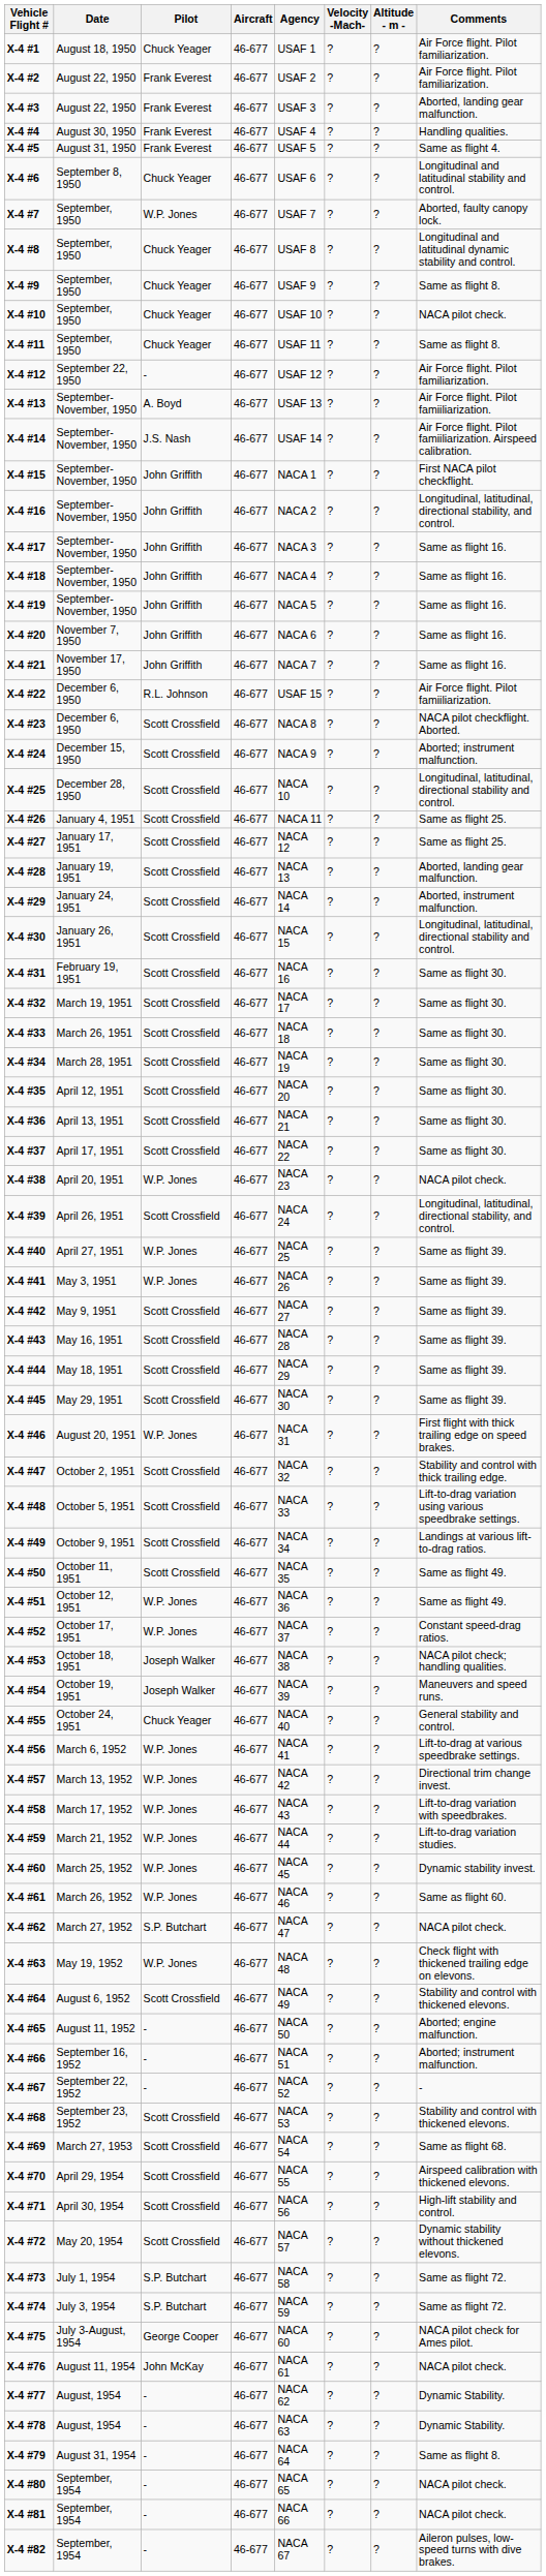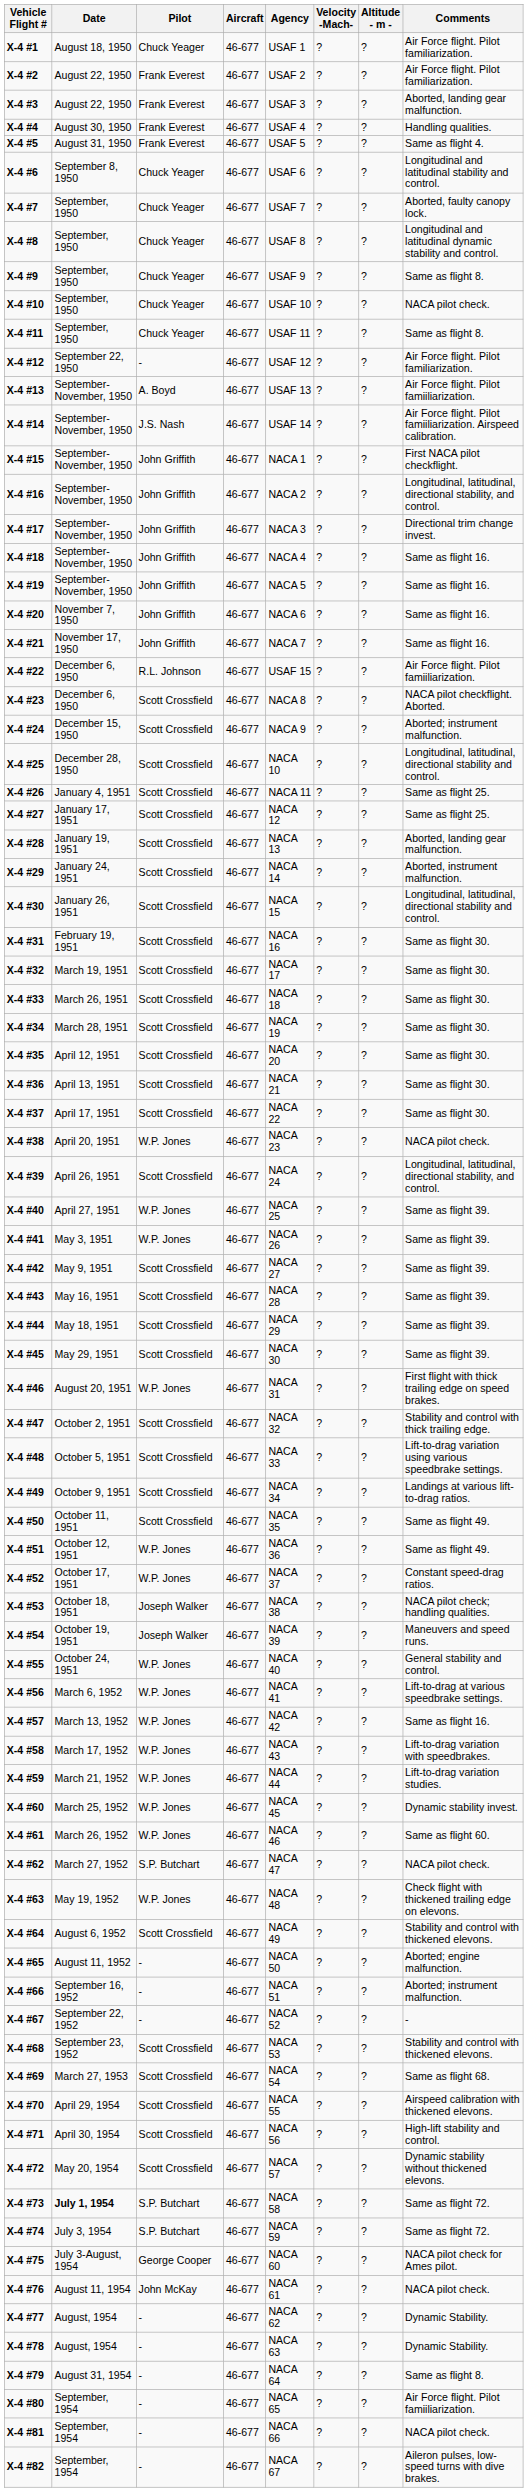 <table class="wikitable">
 <tr>
 <th width="65">Vehicle<br>Flight #</th>
 <th width="120">Date</th>
 <th width="125">Pilot</th>
 <th width="50">Aircraft</th>
 <th width="65">Agency</th>
 <th width="50">Velocity<br>-Mach-</th>
 <th width="50">Altitude<br>- m -</th>
 <th width="175">Comments</th>
 </tr>
 <tr>
 <td><strong>X-4 #1</strong></td>
 <td>August 18, 1950</td>
 <td>Chuck Yeager</td>
 <td>46-677</td>
 <td>USAF 1</td>
 <td>?</td>
 <td>?</td>
 <td>Air Force flight. Pilot familiarization.</td>
 </tr>
 <tr>
 <td><strong>X-4 #2</strong></td>
 <td>August 22, 1950</td>
 <td>Frank Everest</td>
 <td>46-677</td>
 <td>USAF 2</td>
 <td>?</td>
 <td>?</td>
 <td>Air Force flight. Pilot familiarization.</td>
 </tr>
 <tr>
 <td><strong>X-4 #3</strong></td>
 <td>August 22, 1950</td>
 <td>Frank Everest</td>
 <td>46-677</td>
 <td>USAF 3</td>
 <td>?</td>
 <td>?</td>
 <td>Aborted, landing gear malfunction.</td>
 </tr>
 <tr>
 <td><strong>X-4 #4</strong></td>
 <td>August 30, 1950</td>
 <td>Frank Everest</td>
 <td>46-677</td>
 <td>USAF 4</td>
 <td>?</td>
 <td>?</td>
 <td>Handling qualities.</td>
 </tr>
 <tr>
 <td><strong>X-4 #5</strong></td>
 <td>August 31, 1950</td>
 <td>Frank Everest</td>
 <td>46-677</td>
 <td>USAF 5</td>
 <td>?</td>
 <td>?</td>
 <td>Same as flight 4.</td>
 </tr>
 <tr>
 <td><strong>X-4 #6</strong></td>
 <td>September 8, 1950</td>
 <td>Chuck Yeager</td>
 <td>46-677</td>
 <td>USAF 6</td>
 <td>?</td>
 <td>?</td>
 <td>Longitudinal and latitudinal stability and control.</td>
 </tr>
 <tr>
 <td><strong>X-4 #7</strong></td>
 <td>September, 1950</td>
-<td>W.P. Jones</td>
+<td>Chuck Yeager</td>
 <td>46-677</td>
 <td>USAF 7</td>
 <td>?</td>
 <td>?</td>
 <td>Aborted, faulty canopy lock.</td>
 </tr>
 <tr>
 <td><strong>X-4 #8</strong></td>
 <td>September, 1950</td>
 <td>Chuck Yeager</td>
 <td>46-677</td>
 <td>USAF 8</td>
 <td>?</td>
 <td>?</td>
 <td>Longitudinal and latitudinal dynamic stability and control.</td>
 </tr>
 <tr>
 <td><strong>X-4 #9</strong></td>
 <td>September, 1950</td>
 <td>Chuck Yeager</td>
 <td>46-677</td>
 <td>USAF 9</td>
 <td>?</td>
 <td>?</td>
 <td>Same as flight 8.</td>
 </tr>
 <tr>
 <td><strong>X-4 #10</strong></td>
 <td>September, 1950</td>
 <td>Chuck Yeager</td>
 <td>46-677</td>
 <td>USAF 10</td>
 <td>?</td>
 <td>?</td>
 <td>NACA pilot check.</td>
 </tr>
 <tr>
 <td><strong>X-4 #11</strong></td>
 <td>September, 1950</td>
 <td>Chuck Yeager</td>
 <td>46-677</td>
 <td>USAF 11</td>
 <td>?</td>
 <td>?</td>
 <td>Same as flight 8.</td>
 </tr>
 <tr>
 <td><strong>X-4 #12</strong></td>
 <td>September 22, 1950</td>
 <td>-</td>
 <td>46-677</td>
 <td>USAF 12</td>
 <td>?</td>
 <td>?</td>
 <td>Air Force flight. Pilot familiarization.</td>
 </tr>
 <tr>
 <td><strong>X-4 #13</strong></td>
 <td>September-November, 1950</td>
 <td>A. Boyd</td>
 <td>46-677</td>
 <td>USAF 13</td>
 <td>?</td>
 <td>?</td>
 <td>Air Force flight. Pilot famiiliarization.</td>
 </tr>
 <tr>
 <td><strong>X-4 #14</strong></td>
 <td>September-November, 1950</td>
 <td>J.S. Nash</td>
 <td>46-677</td>
 <td>USAF 14</td>
 <td>?</td>
 <td>?</td>
 <td>Air Force flight. Pilot famiiliarization. Airspeed calibration.</td>
 </tr>
 <tr>
 <td><strong>X-4 #15</strong></td>
 <td>September-November, 1950</td>
 <td>John Griffith</td>
 <td>46-677</td>
 <td>NACA 1</td>
 <td>?</td>
 <td>?</td>
 <td>First NACA pilot checkflight.</td>
 </tr>
 <tr>
 <td><strong>X-4 #16</strong></td>
 <td>September-November, 1950</td>
 <td>John Griffith</td>
 <td>46-677</td>
 <td>NACA 2</td>
 <td>?</td>
 <td>?</td>
 <td>Longitudinal, latitudinal, directional stability, and control.</td>
 </tr>
 <tr>
 <td><strong>X-4 #17</strong></td>
 <td>September-November, 1950</td>
 <td>John Griffith</td>
 <td>46-677</td>
 <td>NACA 3</td>
 <td>?</td>
 <td>?</td>
-<td>Same as flight 16.</td>
+<td>Directional trim change invest.</td>
 </tr>
 <tr>
 <td><strong>X-4 #18</strong></td>
 <td>September-November, 1950</td>
 <td>John Griffith</td>
 <td>46-677</td>
 <td>NACA 4</td>
 <td>?</td>
 <td>?</td>
 <td>Same as flight 16.</td>
 </tr>
 <tr>
 <td><strong>X-4 #19</strong></td>
 <td>September-November, 1950</td>
 <td>John Griffith</td>
 <td>46-677</td>
 <td>NACA 5</td>
 <td>?</td>
 <td>?</td>
 <td>Same as flight 16.</td>
 </tr>
 <tr>
 <td><strong>X-4 #20</strong></td>
 <td>November 7, 1950</td>
 <td>John Griffith</td>
 <td>46-677</td>
 <td>NACA 6</td>
 <td>?</td>
 <td>?</td>
 <td>Same as flight 16.</td>
 </tr>
 <tr>
 <td><strong>X-4 #21</strong></td>
 <td>November 17, 1950</td>
 <td>John Griffith</td>
 <td>46-677</td>
 <td>NACA 7</td>
 <td>?</td>
 <td>?</td>
 <td>Same as flight 16.</td>
 </tr>
 <tr>
 <td><strong>X-4 #22</strong></td>
 <td>December 6, 1950</td>
 <td>R.L. Johnson</td>
 <td>46-677</td>
 <td>USAF 15</td>
 <td>?</td>
 <td>?</td>
 <td>Air Force flight. Pilot famiiliarization.</td>
 </tr>
 <tr>
 <td><strong>X-4 #23</strong></td>
 <td>December 6, 1950</td>
 <td>Scott Crossfield</td>
 <td>46-677</td>
 <td>NACA 8</td>
 <td>?</td>
 <td>?</td>
 <td>NACA pilot checkflight. Aborted.</td>
 </tr>
 <tr>
 <td><strong>X-4 #24</strong></td>
 <td>December 15, 1950</td>
 <td>Scott Crossfield</td>
 <td>46-677</td>
 <td>NACA 9</td>
 <td>?</td>
 <td>?</td>
 <td>Aborted; instrument malfunction.</td>
 </tr>
 <tr>
 <td><strong>X-4 #25</strong></td>
 <td>December 28, 1950</td>
 <td>Scott Crossfield</td>
 <td>46-677</td>
 <td>NACA 10</td>
 <td>?</td>
 <td>?</td>
 <td>Longitudinal, latitudinal, directional stability and control.</td>
 </tr>
 <tr>
 <td><strong>X-4 #26</strong></td>
 <td>January 4, 1951</td>
 <td>Scott Crossfield</td>
 <td>46-677</td>
 <td>NACA 11</td>
 <td>?</td>
 <td>?</td>
 <td>Same as flight 25.</td>
 </tr>
 <tr>
 <td><strong>X-4 #27</strong></td>
 <td>January 17, 1951</td>
 <td>Scott Crossfield</td>
 <td>46-677</td>
 <td>NACA 12</td>
 <td>?</td>
 <td>?</td>
 <td>Same as flight 25.</td>
 </tr>
 <tr>
 <td><strong>X-4 #28</strong></td>
 <td>January 19, 1951</td>
 <td>Scott Crossfield</td>
 <td>46-677</td>
 <td>NACA 13</td>
 <td>?</td>
 <td>?</td>
 <td>Aborted, landing gear malfunction.</td>
 </tr>
 <tr>
 <td><strong>X-4 #29</strong></td>
 <td>January 24, 1951</td>
 <td>Scott Crossfield</td>
 <td>46-677</td>
 <td>NACA 14</td>
 <td>?</td>
 <td>?</td>
 <td>Aborted, instrument malfunction.</td>
 </tr>
 <tr>
 <td><strong>X-4 #30</strong></td>
 <td>January 26, 1951</td>
 <td>Scott Crossfield</td>
 <td>46-677</td>
 <td>NACA 15</td>
 <td>?</td>
 <td>?</td>
 <td>Longitudinal, latitudinal, directional stability and control.</td>
 </tr>
 <tr>
 <td><strong>X-4 #31</strong></td>
 <td>February 19, 1951</td>
 <td>Scott Crossfield</td>
 <td>46-677</td>
 <td>NACA 16</td>
 <td>?</td>
 <td>?</td>
 <td>Same as flight 30.</td>
 </tr>
 <tr>
 <td><strong>X-4 #32</strong></td>
 <td>March 19, 1951</td>
 <td>Scott Crossfield</td>
 <td>46-677</td>
 <td>NACA 17</td>
 <td>?</td>
 <td>?</td>
 <td>Same as flight 30.</td>
 </tr>
 <tr>
 <td><strong>X-4 #33</strong></td>
 <td>March 26, 1951</td>
 <td>Scott Crossfield</td>
 <td>46-677</td>
 <td>NACA 18</td>
 <td>?</td>
 <td>?</td>
 <td>Same as flight 30.</td>
 </tr>
 <tr>
 <td><strong>X-4 #34</strong></td>
 <td>March 28, 1951</td>
 <td>Scott Crossfield</td>
 <td>46-677</td>
 <td>NACA 19</td>
 <td>?</td>
 <td>?</td>
 <td>Same as flight 30.</td>
 </tr>
 <tr>
 <td><strong>X-4 #35</strong></td>
 <td>April 12, 1951</td>
 <td>Scott Crossfield</td>
 <td>46-677</td>
 <td>NACA 20</td>
 <td>?</td>
 <td>?</td>
 <td>Same as flight 30.</td>
 </tr>
 <tr>
 <td><strong>X-4 #36</strong></td>
 <td>April 13, 1951</td>
 <td>Scott Crossfield</td>
 <td>46-677</td>
 <td>NACA 21</td>
 <td>?</td>
 <td>?</td>
 <td>Same as flight 30.</td>
 </tr>
 <tr>
 <td><strong>X-4 #37</strong></td>
 <td>April 17, 1951</td>
 <td>Scott Crossfield</td>
 <td>46-677</td>
 <td>NACA 22</td>
 <td>?</td>
 <td>?</td>
 <td>Same as flight 30.</td>
 </tr>
 <tr>
 <td><strong>X-4 #38</strong></td>
 <td>April 20, 1951</td>
 <td>W.P. Jones</td>
 <td>46-677</td>
 <td>NACA 23</td>
 <td>?</td>
 <td>?</td>
 <td>NACA pilot check.</td>
 </tr>
 <tr>
 <td><strong>X-4 #39</strong></td>
 <td>April 26, 1951</td>
 <td>Scott Crossfield</td>
 <td>46-677</td>
 <td>NACA 24</td>
 <td>?</td>
 <td>?</td>
 <td>Longitudinal, latitudinal, directional stability, and control.</td>
 </tr>
 <tr>
 <td><strong>X-4 #40</strong></td>
 <td>April 27, 1951</td>
 <td>W.P. Jones</td>
 <td>46-677</td>
 <td>NACA 25</td>
 <td>?</td>
 <td>?</td>
 <td>Same as flight 39.</td>
 </tr>
 <tr>
 <td><strong>X-4 #41</strong></td>
 <td>May 3, 1951</td>
 <td>W.P. Jones</td>
 <td>46-677</td>
 <td>NACA 26</td>
 <td>?</td>
 <td>?</td>
 <td>Same as flight 39.</td>
 </tr>
 <tr>
 <td><strong>X-4 #42</strong></td>
 <td>May 9, 1951</td>
 <td>Scott Crossfield</td>
 <td>46-677</td>
 <td>NACA 27</td>
 <td>?</td>
 <td>?</td>
 <td>Same as flight 39.</td>
 </tr>
 <tr>
 <td><strong>X-4 #43</strong></td>
 <td>May 16, 1951</td>
 <td>Scott Crossfield</td>
 <td>46-677</td>
 <td>NACA 28</td>
 <td>?</td>
 <td>?</td>
 <td>Same as flight 39.</td>
 </tr>
 <tr>
 <td><strong>X-4 #44</strong></td>
 <td>May 18, 1951</td>
 <td>Scott Crossfield</td>
 <td>46-677</td>
 <td>NACA 29</td>
 <td>?</td>
 <td>?</td>
 <td>Same as flight 39.</td>
 </tr>
 <tr>
 <td><strong>X-4 #45</strong></td>
 <td>May 29, 1951</td>
 <td>Scott Crossfield</td>
 <td>46-677</td>
 <td>NACA 30</td>
 <td>?</td>
 <td>?</td>
 <td>Same as flight 39.</td>
 </tr>
 <tr>
 <td><strong>X-4 #46</strong></td>
 <td>August 20, 1951</td>
 <td>W.P. Jones</td>
 <td>46-677</td>
 <td>NACA 31</td>
 <td>?</td>
 <td>?</td>
 <td>First flight with thick trailing edge on speed brakes.</td>
 </tr>
 <tr>
 <td><strong>X-4 #47</strong></td>
 <td>October 2, 1951</td>
 <td>Scott Crossfield</td>
 <td>46-677</td>
 <td>NACA 32</td>
 <td>?</td>
 <td>?</td>
 <td>Stability and control with thick trailing edge.</td>
 </tr>
 <tr>
 <td><strong>X-4 #48</strong></td>
 <td>October 5, 1951</td>
 <td>Scott Crossfield</td>
 <td>46-677</td>
 <td>NACA 33</td>
 <td>?</td>
 <td>?</td>
 <td>Lift-to-drag variation using various speedbrake settings.</td>
 </tr>
 <tr>
 <td><strong>X-4 #49</strong></td>
 <td>October 9, 1951</td>
 <td>Scott Crossfield</td>
 <td>46-677</td>
 <td>NACA 34</td>
 <td>?</td>
 <td>?</td>
 <td>Landings at various lift-to-drag ratios.</td>
 </tr>
 <tr>
 <td><strong>X-4 #50</strong></td>
 <td>October 11, 1951</td>
 <td>Scott Crossfield</td>
 <td>46-677</td>
 <td>NACA 35</td>
 <td>?</td>
 <td>?</td>
 <td>Same as flight 49.</td>
 </tr>
 <tr>
 <td><strong>X-4 #51</strong></td>
 <td>October 12, 1951</td>
 <td>W.P. Jones</td>
 <td>46-677</td>
 <td>NACA 36</td>
 <td>?</td>
 <td>?</td>
 <td>Same as flight 49.</td>
 </tr>
 <tr>
 <td><strong>X-4 #52</strong></td>
 <td>October 17, 1951</td>
 <td>W.P. Jones</td>
 <td>46-677</td>
 <td>NACA 37</td>
 <td>?</td>
 <td>?</td>
 <td>Constant speed-drag ratios.</td>
 </tr>
 <tr>
 <td><strong>X-4 #53</strong></td>
 <td>October 18, 1951</td>
 <td>Joseph Walker</td>
 <td>46-677</td>
 <td>NACA 38</td>
 <td>?</td>
 <td>?</td>
 <td>NACA pilot check; handling qualities.</td>
 </tr>
 <tr>
 <td><strong>X-4 #54</strong></td>
 <td>October 19, 1951</td>
 <td>Joseph Walker</td>
 <td>46-677</td>
 <td>NACA 39</td>
 <td>?</td>
 <td>?</td>
 <td>Maneuvers and speed runs.</td>
 </tr>
 <tr>
 <td><strong>X-4 #55</strong></td>
 <td>October 24, 1951</td>
-<td>Chuck Yeager</td>
+<td>W.P. Jones</td>
 <td>46-677</td>
 <td>NACA 40</td>
 <td>?</td>
 <td>?</td>
 <td>General stability and control.</td>
 </tr>
 <tr>
 <td><strong>X-4 #56</strong></td>
 <td>March 6, 1952</td>
 <td>W.P. Jones</td>
 <td>46-677</td>
 <td>NACA 41</td>
 <td>?</td>
 <td>?</td>
 <td>Lift-to-drag at various speedbrake settings.</td>
 </tr>
 <tr>
 <td><strong>X-4 #57</strong></td>
 <td>March 13, 1952</td>
 <td>W.P. Jones</td>
 <td>46-677</td>
 <td>NACA 42</td>
 <td>?</td>
 <td>?</td>
-<td>Directional trim change invest.</td>
+<td>Same as flight 16.</td>
 </tr>
 <tr>
 <td><strong>X-4 #58</strong></td>
 <td>March 17, 1952</td>
 <td>W.P. Jones</td>
 <td>46-677</td>
 <td>NACA 43</td>
 <td>?</td>
 <td>?</td>
 <td>Lift-to-drag variation with speedbrakes.</td>
 </tr>
 <tr>
 <td><strong>X-4 #59</strong></td>
 <td>March 21, 1952</td>
 <td>W.P. Jones</td>
 <td>46-677</td>
 <td>NACA 44</td>
 <td>?</td>
 <td>?</td>
 <td>Lift-to-drag variation studies.</td>
 </tr>
 <tr>
 <td><strong>X-4 #60</strong></td>
 <td>March 25, 1952</td>
 <td>W.P. Jones</td>
 <td>46-677</td>
 <td>NACA 45</td>
 <td>?</td>
 <td>?</td>
 <td>Dynamic stability invest.</td>
 </tr>
 <tr>
 <td><strong>X-4 #61</strong></td>
 <td>March 26, 1952</td>
 <td>W.P. Jones</td>
 <td>46-677</td>
 <td>NACA 46</td>
 <td>?</td>
 <td>?</td>
 <td>Same as flight 60.</td>
 </tr>
 <tr>
 <td><strong>X-4 #62</strong></td>
 <td>March 27, 1952</td>
 <td>S.P. Butchart</td>
 <td>46-677</td>
 <td>NACA 47</td>
 <td>?</td>
 <td>?</td>
 <td>NACA pilot check.</td>
 </tr>
 <tr>
 <td><strong>X-4 #63</strong></td>
 <td>May 19, 1952</td>
 <td>W.P. Jones</td>
 <td>46-677</td>
 <td>NACA 48</td>
 <td>?</td>
 <td>?</td>
 <td>Check flight with thickened trailing edge on elevons.</td>
 </tr>
 <tr>
 <td><strong>X-4 #64</strong></td>
 <td>August 6, 1952</td>
 <td>Scott Crossfield</td>
 <td>46-677</td>
 <td>NACA 49</td>
 <td>?</td>
 <td>?</td>
 <td>Stability and control with thickened elevons.</td>
 </tr>
 <tr>
 <td><strong>X-4 #65</strong></td>
 <td>August 11, 1952</td>
 <td>-</td>
 <td>46-677</td>
 <td>NACA 50</td>
 <td>?</td>
 <td>?</td>
 <td>Aborted; engine malfunction.</td>
 </tr>
 <tr>
 <td><strong>X-4 #66</strong></td>
 <td>September 16, 1952</td>
 <td>-</td>
 <td>46-677</td>
 <td>NACA 51</td>
 <td>?</td>
 <td>?</td>
 <td>Aborted; instrument malfunction.</td>
 </tr>
 <tr>
 <td><strong>X-4 #67</strong></td>
 <td>September 22, 1952</td>
 <td>-</td>
 <td>46-677</td>
 <td>NACA 52</td>
 <td>?</td>
 <td>?</td>
 <td>-</td>
 </tr>
 <tr>
 <td><strong>X-4 #68</strong></td>
 <td>September 23, 1952</td>
 <td>Scott Crossfield</td>
 <td>46-677</td>
 <td>NACA 53</td>
 <td>?</td>
 <td>?</td>
 <td>Stability and control with thickened elevons.</td>
 </tr>
 <tr>
 <td><strong>X-4 #69</strong></td>
 <td>March 27, 1953</td>
 <td>Scott Crossfield</td>
 <td>46-677</td>
 <td>NACA 54</td>
 <td>?</td>
 <td>?</td>
 <td>Same as flight 68.</td>
 </tr>
 <tr>
 <td><strong>X-4 #70</strong></td>
 <td>April 29, 1954</td>
 <td>Scott Crossfield</td>
 <td>46-677</td>
 <td>NACA 55</td>
 <td>?</td>
 <td>?</td>
 <td>Airspeed calibration with thickened elevons.</td>
 </tr>
 <tr>
 <td><strong>X-4 #71</strong></td>
 <td>April 30, 1954</td>
 <td>Scott Crossfield</td>
 <td>46-677</td>
 <td>NACA 56</td>
 <td>?</td>
 <td>?</td>
 <td>High-lift stability and control.</td>
 </tr>
 <tr>
 <td><strong>X-4 #72</strong></td>
 <td>May 20, 1954</td>
 <td>Scott Crossfield</td>
 <td>46-677</td>
 <td>NACA 57</td>
 <td>?</td>
 <td>?</td>
 <td>Dynamic stability without thickened elevons.</td>
 </tr>
 <tr>
 <td><strong>X-4 #73</strong></td>
-<td>July 1, 1954</td>
+<td><strong>July 1, 1954</strong></td>
 <td>S.P. Butchart</td>
 <td>46-677</td>
 <td>NACA 58</td>
 <td>?</td>
 <td>?</td>
 <td>Same as flight 72.</td>
 </tr>
 <tr>
 <td><strong>X-4 #74</strong></td>
 <td>July 3, 1954</td>
 <td>S.P. Butchart</td>
 <td>46-677</td>
 <td>NACA 59</td>
 <td>?</td>
 <td>?</td>
 <td>Same as flight 72.</td>
 </tr>
 <tr>
 <td><strong>X-4 #75</strong></td>
 <td>July 3-August, 1954</td>
 <td>George Cooper</td>
 <td>46-677</td>
 <td>NACA 60</td>
 <td>?</td>
 <td>?</td>
 <td>NACA pilot check for Ames pilot.</td>
 </tr>
 <tr>
 <td><strong>X-4 #76</strong></td>
 <td>August 11, 1954</td>
 <td>John McKay</td>
 <td>46-677</td>
 <td>NACA 61</td>
 <td>?</td>
 <td>?</td>
 <td>NACA pilot check.</td>
 </tr>
 <tr>
 <td><strong>X-4 #77</strong></td>
 <td>August, 1954</td>
 <td>-</td>
 <td>46-677</td>
 <td>NACA 62</td>
 <td>?</td>
 <td>?</td>
 <td>Dynamic Stability.</td>
 </tr>
 <tr>
 <td><strong>X-4 #78</strong></td>
 <td>August, 1954</td>
 <td>-</td>
 <td>46-677</td>
 <td>NACA 63</td>
 <td>?</td>
 <td>?</td>
 <td>Dynamic Stability.</td>
 </tr>
 <tr>
 <td><strong>X-4 #79</strong></td>
 <td>August 31, 1954</td>
 <td>-</td>
 <td>46-677</td>
 <td>NACA 64</td>
 <td>?</td>
 <td>?</td>
 <td>Same as flight 8.</td>
 </tr>
 <tr>
 <td><strong>X-4 #80</strong></td>
 <td>September, 1954</td>
 <td>-</td>
 <td>46-677</td>
 <td>NACA 65</td>
 <td>?</td>
 <td>?</td>
-<td>NACA pilot check.</td>
+<td>Air Force flight. Pilot famiiliarization.</td>
 </tr>
 <tr>
 <td><strong>X-4 #81</strong></td>
 <td>September, 1954</td>
 <td>-</td>
 <td>46-677</td>
 <td>NACA 66</td>
 <td>?</td>
 <td>?</td>
 <td>NACA pilot check.</td>
 </tr>
 <tr>
 <td><strong>X-4 #82</strong></td>
 <td>September, 1954</td>
 <td>-</td>
 <td>46-677</td>
 <td>NACA 67</td>
 <td>?</td>
 <td>?</td>
 <td>Aileron pulses, low-speed turns with dive brakes.</td>
 </tr>
 </table>
